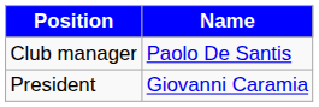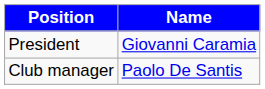 <table class="wikitable">
 <tr>
 <th style="color:#FFFFFF; background:#0000FF">Position</th>
 <th style="color:#FFFFFF; background:#0000FF">Name</th>
 </tr>
 <tr>
+<td>President</td>
+<td> <a href='#'>Giovanni Caramia</a></td>
+</tr>
+<tr>
 <td>Club manager</td>
 <td> <a href='#'>Paolo De Santis</a></td>
 </tr>
-<tr>
-<td>President</td>
-<td> <a href='#'>Giovanni Caramia</a></td>
-</tr>
 </table>
